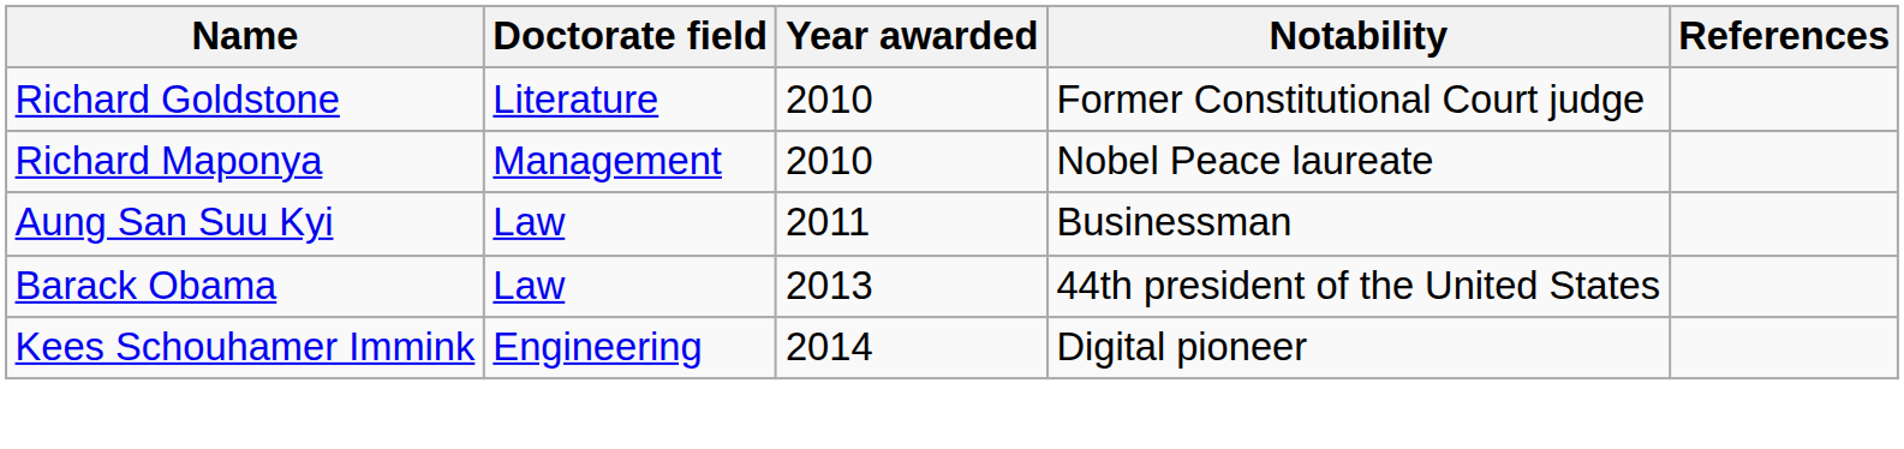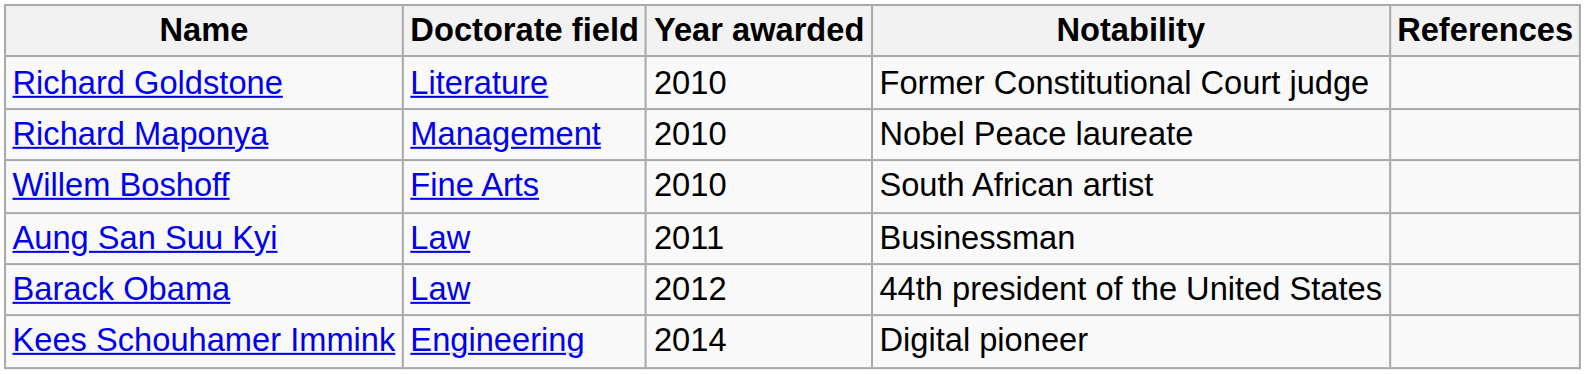 <table class="wikitable sortable">
 <tr>
 <th>Name</th>
 <th>Doctorate field</th>
 <th>Year awarded</th>
 <th>Notability</th>
 <th>References</th>
 </tr>
 <tr>
 <td><a href='#'>Richard Goldstone</a></td>
 <td><a href='#'>Literature</a></td>
 <td>2010</td>
 <td>Former Constitutional Court judge</td>
 <td></td>
 </tr>
 <tr>
 <td><a href='#'>Richard Maponya</a></td>
 <td><a href='#'>Management</a></td>
 <td>2010</td>
 <td>Nobel Peace laureate</td>
 <td></td>
 </tr>
 <tr>
+<td><a href='#'>Willem Boshoff</a></td>
+<td><a href='#'>Fine Arts</a></td>
+<td>2010</td>
+<td>South African artist</td>
+<td></td>
+</tr>
+<tr>
 <td><a href='#'>Aung San Suu Kyi</a></td>
 <td><a href='#'>Law</a></td>
 <td>2011</td>
 <td>Businessman</td>
 <td></td>
 </tr>
 <tr>
 <td><a href='#'>Barack Obama</a></td>
 <td><a href='#'>Law</a></td>
-<td>2013</td>
+<td>2012</td>
 <td>44th president of the United States</td>
 <td></td>
 </tr>
 <tr>
 <td><a href='#'>Kees Schouhamer Immink</a></td>
 <td><a href='#'>Engineering</a></td>
 <td>2014</td>
 <td>Digital pioneer</td>
 <td></td>
 </tr>
 </table>
